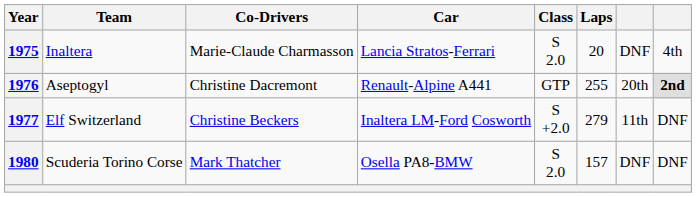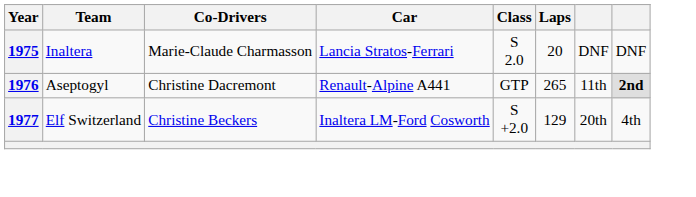 <table class="wikitable" style="text-align:center; font-size:90%">
 <tr>
 <th>Year</th>
 <th>Team</th>
 <th>Co-Drivers</th>
 <th>Car</th>
 <th>Class</th>
 <th>Laps</th>
 <th></th>
 <th></th>
 </tr>
 <tr>
 <th><a href='#'>1975</a></th>
 <td align="left"> <a href='#'>Inaltera</a></td>
 <td align="left"> Marie-Claude Charmasson</td>
 <td align="left"><a href='#'>Lancia Stratos</a>-<a href='#'>Ferrari</a></td>
 <td>S<br>2.0</td>
 <td>20</td>
 <td>DNF</td>
-<td>4th</td>
+<td>DNF</td>
 </tr>
 <tr>
 <th><a href='#'>1976</a></th>
 <td align="left"> Aseptogyl</td>
 <td align="left"> Christine Dacremont</td>
 <td align="left"><a href='#'>Renault</a>-<a href='#'>Alpine</a> A441</td>
 <td>GTP</td>
-<td>255</td>
-<td>20th</td>
+<td>265</td>
+<td>11th</td>
 <td style="background:#DFDFDF;"><strong>2nd</strong></td>
 </tr>
 <tr>
 <th><a href='#'>1977</a></th>
 <td align="left"> <a href='#'>Elf</a> Switzerland</td>
 <td align="left"> <a href='#'>Christine Beckers</a></td>
 <td align="left"><a href='#'>Inaltera LM</a>-<a href='#'>Ford</a> <a href='#'>Cosworth</a></td>
 <td>S<br>+2.0</td>
-<td>279</td>
-<td>11th</td>
-<td>DNF</td>
-</tr>
-<tr>
-<th><a href='#'>1980</a></th>
-<td align="left"> Scuderia Torino Corse</td>
-<td align="left"> <a href='#'>Mark Thatcher</a></td>
-<td align="left"><a href='#'>Osella</a> PA8-<a href='#'>BMW</a></td>
-<td>S<br>2.0</td>
-<td>157</td>
-<td>DNF</td>
-<td>DNF</td>
+<td>129</td>
+<td>20th</td>
+<td>4th</td>
 </tr>
 <tr>
 <th colspan="8"></th>
 </tr>
 </table>
